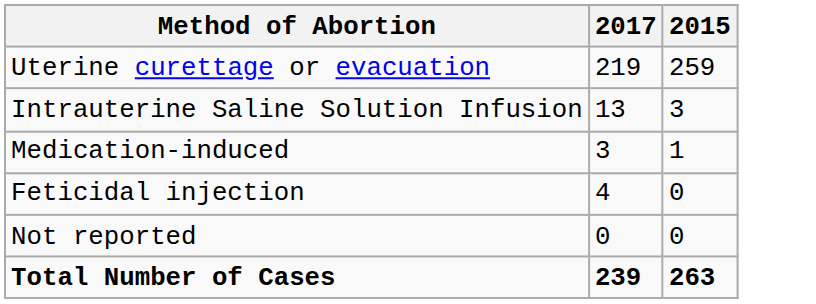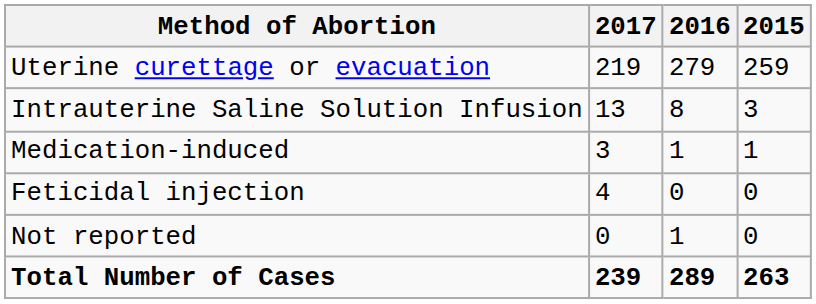 <table class="wikitable">
 <tr>
 <th>Method of Abortion</th>
 <th>2017</th>
+<th>2016</th>
 <th>2015</th>
 </tr>
 <tr>
 <td>Uterine <a href='#'>curettage</a> or <a href='#'>evacuation</a></td>
 <td>219</td>
+<td>279</td>
 <td>259</td>
 </tr>
 <tr>
 <td>Intrauterine Saline Solution Infusion</td>
 <td>13</td>
+<td>8</td>
 <td>3</td>
 </tr>
 <tr>
 <td>Medication-induced</td>
 <td>3</td>
 <td>1</td>
+<td>1</td>
 </tr>
 <tr>
 <td>Feticidal injection</td>
 <td>4</td>
 <td>0</td>
+<td>0</td>
 </tr>
 <tr>
 <td>Not reported</td>
 <td>0</td>
+<td>1</td>
 <td>0</td>
 </tr>
 <tr>
 <td><strong>Total Number of Cases</strong></td>
 <td><strong>239</strong></td>
+<td><strong>289</strong></td>
 <td><strong>263</strong></td>
 </tr>
 </table>
